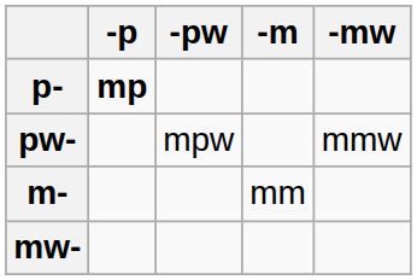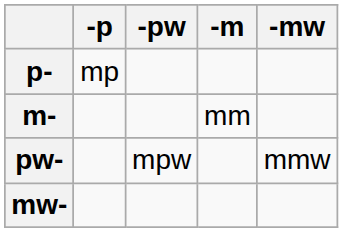 <table class="wikitable" style=text-align:center>
 <tr>
 <th></th>
 <th>-p</th>
 <th>-pw</th>
 <th>-m</th>
 <th>-mw</th>
 </tr>
 <tr>
 <th>p-</th>
-<td><strong>mp</strong></td>
+<td>mp</td>
 <td></td>
 <td></td>
+<td></td>
+</tr>
+<tr>
+<th>m-</th>
+<td></td>
+<td></td>
+<td>mm</td>
 <td></td>
 </tr>
 <tr>
 <th>pw-</th>
 <td></td>
 <td>mpw</td>
 <td></td>
 <td>mmw</td>
 </tr>
 <tr>
-<th>m-</th>
-<td></td>
-<td></td>
-<td>mm</td>
-<td></td>
-</tr>
-<tr>
 <th>mw-</th>
 <td></td>
 <td></td>
 <td></td>
 <td></td>
 </tr>
 </table>
